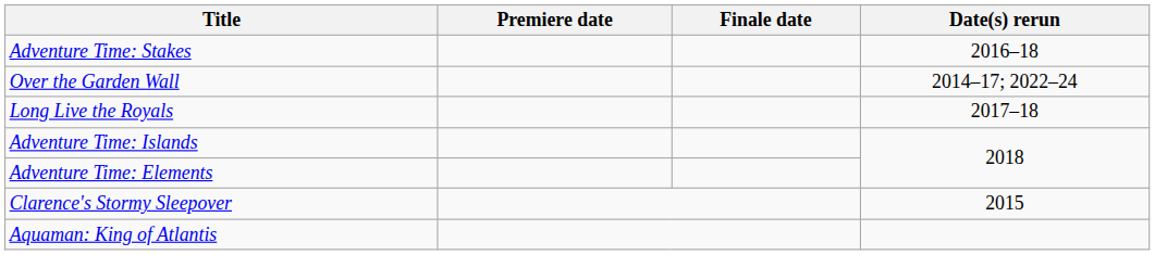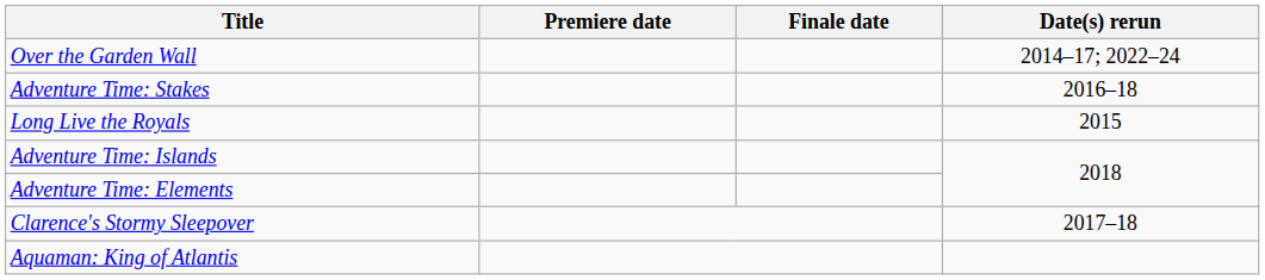 <table class="wikitable plainrowheaders sortable" style="width:75%;text-align:center;">
 <tr>
 <th>Title</th>
 <th>Premiere date</th>
 <th>Finale date</th>
 <th>Date(s) rerun</th>
 </tr>
 <tr>
+<td scope="row" style="text-align:left;"><em><a href='#'>Over the Garden Wall</a></em></td>
+<td></td>
+<td></td>
+<td>2014–17; 2022–24</td>
+</tr>
+<tr>
 <td scope="row" style="text-align:left;"><em><a href='#'>Adventure Time: Stakes</a></em></td>
 <td></td>
 <td></td>
 <td>2016–18</td>
 </tr>
 <tr>
-<td scope="row" style="text-align:left;"><em><a href='#'>Over the Garden Wall</a></em></td>
-<td></td>
-<td></td>
-<td>2014–17; 2022–24</td>
-</tr>
-<tr>
 <td scope="row" style="text-align:left;"><em><a href='#'>Long Live the Royals</a></em></td>
 <td></td>
 <td></td>
-<td>2017–18</td>
+<td>2015</td>
 </tr>
 <tr>
 <td scope="row" style="text-align:left;"><em><a href='#'>Adventure Time: Islands</a></em></td>
 <td></td>
 <td></td>
 <td rowspan="2">2018</td>
 </tr>
 <tr>
 <td scope="row" style="text-align:left;"><em><a href='#'>Adventure Time: Elements</a></em></td>
 <td></td>
 <td></td>
 </tr>
 <tr>
 <td scope="row" style="text-align:left;"><em><a href='#'>Clarence's Stormy Sleepover</a></em></td>
 <td colspan= 2></td>
-<td>2015</td>
+<td>2017–18</td>
 </tr>
 <tr>
 <td scope="row" style="text-align:left;"><em><a href='#'>Aquaman: King of Atlantis</a></em></td>
 <td colspan="2"></td>
 <td></td>
 </tr>
 </table>
